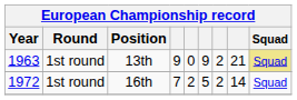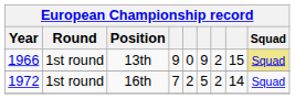 <table class="wikitable" style="text-align: center;">
 <tr>
 <th colspan=9><a href='#'>European Championship record</a></th>
 </tr>
 <tr>
 <th>Year</th>
 <th>Round</th>
 <th>Position</th>
 <th></th>
 <th></th>
 <th></th>
 <th></th>
 <th></th>
 <th><small>Squad</small></th>
 </tr>
 <tr>
-<td> <a href='#'>1963</a></td>
+<td> <a href='#'>1966</a></td>
 <td>1st round</td>
 <td>13th</td>
 <td>9</td>
 <td>0</td>
 <td>9</td>
 <td>2</td>
-<td>21</td>
+<td>15</td>
 <td style="background: khaki;"><small><a href='#'>Squad</a></small></td>
 </tr>
 <tr>
 </tr>
 <tr>
 <td> <a href='#'>1972</a></td>
 <td>1st round</td>
 <td>16th</td>
 <td>7</td>
 <td>2</td>
 <td>5</td>
 <td>2</td>
 <td>14</td>
 <td><small><a href='#'>Squad</a></small></td>
 </tr>
 <tr>
 </tr>
 </table>
